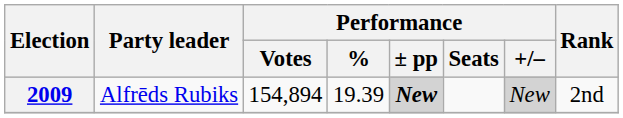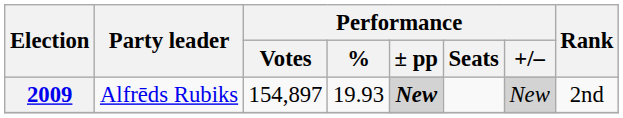 <table class=wikitable style=text-align:center>
 <tr>
 <th rowspan="2"><strong>Election</strong></th>
 <th rowspan="2">Party leader</th>
 <th colspan="5" scope="col">Performance</th>
 <th rowspan="2">Rank</th>
 </tr>
 <tr>
 <th><strong>Votes</strong></th>
 <th><strong>%</strong></th>
 <th><strong>± pp</strong></th>
 <th><strong>Seats</strong></th>
 <th><strong>+/–</strong></th>
 </tr>
 <tr>
 <th><a href='#'>2009</a></th>
 <td rowspan=1><a href='#'>Alfrēds Rubiks</a></td>
-<td>154,894</td>
-<td>19.39</td>
+<td>154,897</td>
+<td>19.93</td>
 <td bgcolor="lightgrey"><strong><em>New</em></strong></td>
 <td></td>
 <td bgcolor="lightgrey"><em>New</em></td>
 <td>2nd</td>
 </tr>
 <tr>
 </tr>
 </table>
